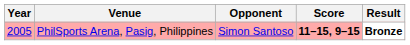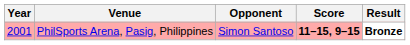 <table class="sortable wikitable" style="font-size: 90%">
 <tr>
 <th>Year</th>
 <th>Venue</th>
 <th>Opponent</th>
 <th>Score</th>
 <th>Result</th>
 </tr>
 <tr style="background:#FFAAAA">
-<td align="center"><a href='#'>2005</a></td>
+<td align="center"><a href='#'>2001</a></td>
 <td align="left"><a href='#'>PhilSports Arena</a>, <a href='#'>Pasig</a>, Philippines</td>
 <td align="left"> <a href='#'>Simon Santoso</a></td>
 <td align="left"><strong>11–15, 9–15</strong></td>
 <td style="text-align:left; background:white"> <strong>Bronze</strong></td>
 </tr>
 </table>
